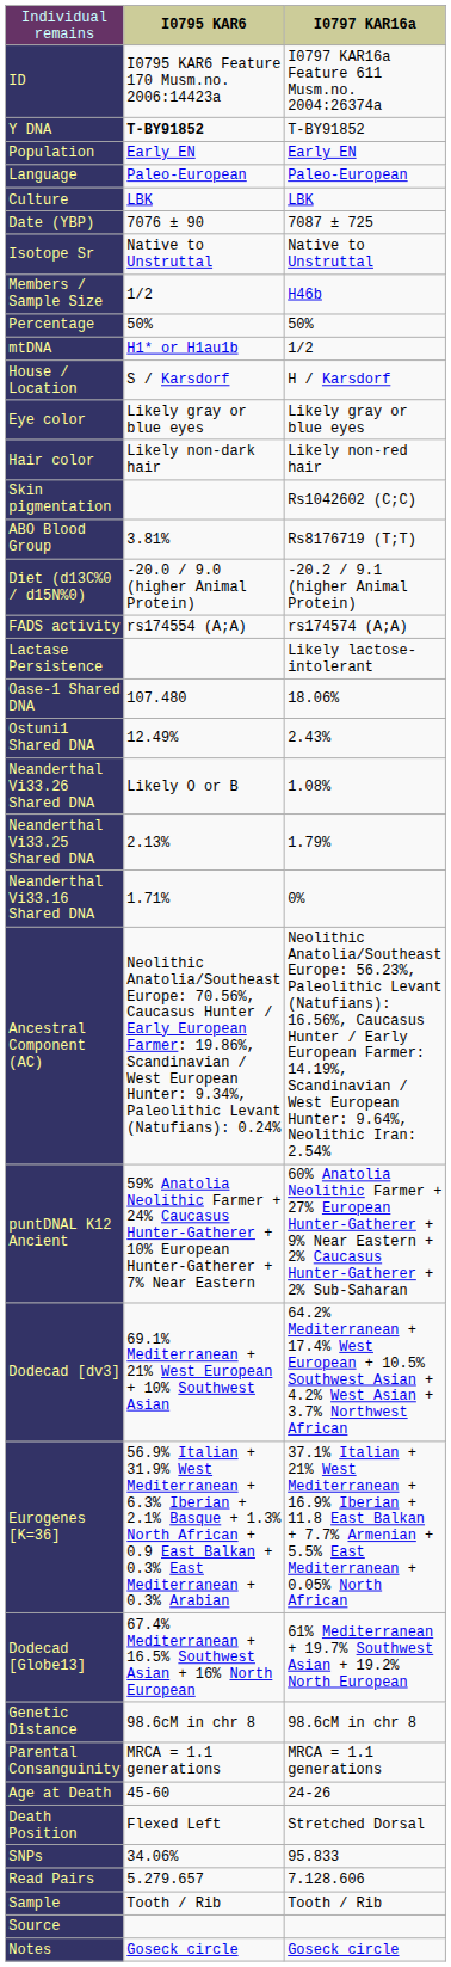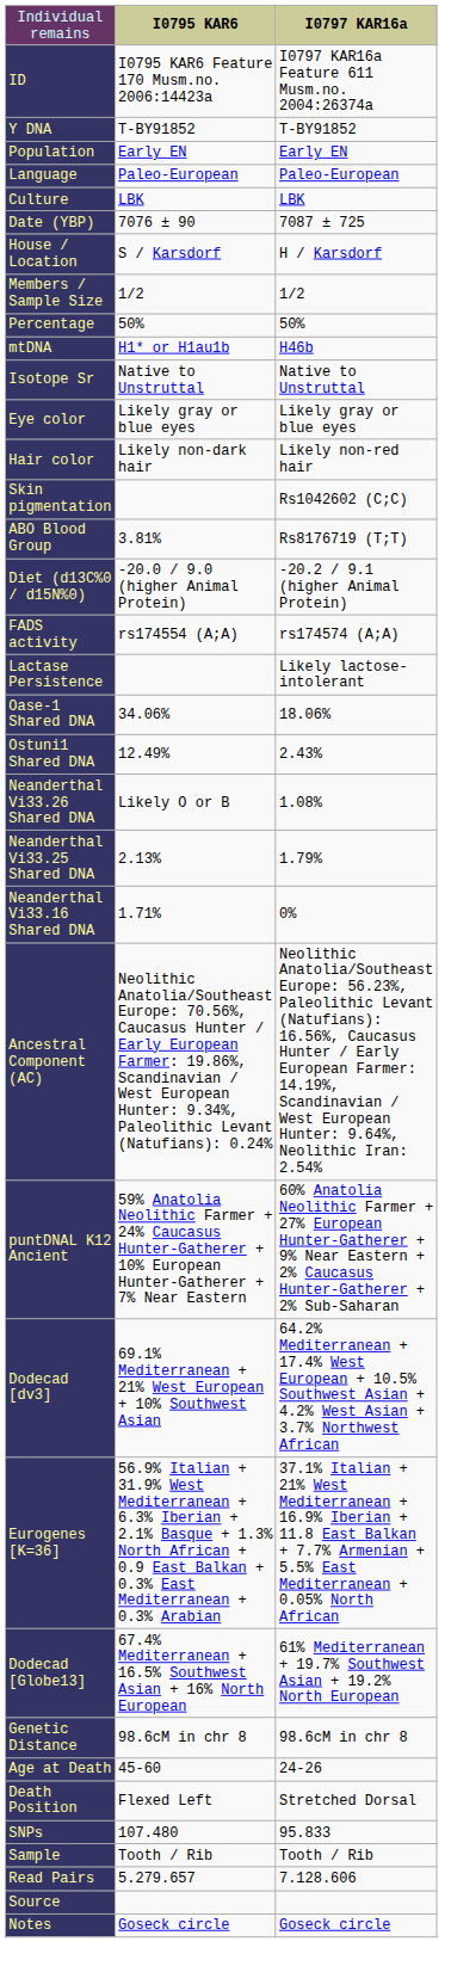 <table class="wikitable floatright" width="35%">
 <tr>
 <td align="center" style="background:#636; color:#CFF;">Individual remains</td>
 <td align="center" style="background:#CC9; color:*000*;"><strong>I0795 KAR6</strong></td>
 <td align="center" style="background:#CC9; color:*000*;"><strong>I0797 KAR16a</strong></td>
 </tr>
 <tr align="left" style="border-color:black;background:; color:#*000*;">
 <td Style="background-color:#336;color:#FF9;">ID</td>
 <td>I0795 KAR6 Feature 170 Musm.no. 2006:14423a</td>
 <td>I0797 KAR16a Feature 611 Musm.no. 2004:26374a</td>
 </tr>
 <tr align="left" style="border-color:black;background:; color:#*000*;">
 <td Style="background-color:#336;color:#FF9;">Y DNA</td>
-<td><strong>T-BY91852</strong></td>
+<td>T-BY91852</td>
 <td>T-BY91852</td>
 </tr>
 <tr align="left" style="border-color:black;background:; color:#*000*;">
 <td Style="background-color:#336;color:#FF9;">Population</td>
 <td><a href='#'>Early EN</a></td>
 <td><a href='#'>Early EN</a></td>
 </tr>
 <tr align="left" style="border-color:black;background:; color:#*000*;">
 <td Style="background-color:#336;color:#FF9;">Language</td>
 <td><a href='#'>Paleo-European</a></td>
 <td><a href='#'>Paleo-European</a></td>
 </tr>
 <tr align="left" style="border-color:black;background:; color:#*000*;">
 <td Style="background-color:#336;color:#FF9;">Culture</td>
 <td><a href='#'>LBK</a></td>
 <td><a href='#'>LBK</a></td>
 </tr>
 <tr align="left" style="border-color:black;background:; color:#*000*;">
 <td Style="background-color:#336;color:#FF9;">Date (YBP)</td>
 <td>7076 ± 90</td>
 <td>7087 ± 725</td>
 </tr>
 <tr align="left" style="border-color:black;background:; color:#*000*;">
-<td Style="background-color:#336;color:#FF9;">Isotope Sr</td>
-<td>Native to <a href='#'>Unstruttal</a></td>
-<td>Native to <a href='#'>Unstruttal</a></td>
+<td Style="background-color:#336;color:#FF9;">House / Location</td>
+<td>S / <a href='#'>Karsdorf</a></td>
+<td>H / <a href='#'>Karsdorf</a></td>
 </tr>
 <tr align="left" style="border-color:black;background:; color:#*000*;">
 <td Style="background-color:#336;color:#FF9;">Members / Sample Size</td>
 <td>1/2</td>
-<td><a href='#'>H46b</a></td>
+<td>1/2</td>
 </tr>
 <tr align="left" style="border-color:black;background:; color:#*000*;">
 <td Style="background-color:#336;color:#FF9;">Percentage</td>
 <td>50%</td>
 <td>50%</td>
 </tr>
 <tr align="left" style="border-color:black;background:; color:#*000*;">
 <td Style="background-color:#336;color:#FF9;">mtDNA</td>
 <td><a href='#'>H1* or H1au1b</a></td>
-<td>1/2</td>
+<td><a href='#'>H46b</a></td>
 </tr>
 <tr align="left" style="border-color:black;background:; color:#*000*;">
-<td Style="background-color:#336;color:#FF9;">House / Location</td>
-<td>S / <a href='#'>Karsdorf</a></td>
-<td>H / <a href='#'>Karsdorf</a></td>
+<td Style="background-color:#336;color:#FF9;">Isotope Sr</td>
+<td>Native to <a href='#'>Unstruttal</a></td>
+<td>Native to <a href='#'>Unstruttal</a></td>
 </tr>
 <tr align="left" style="border-color:black;background:; color:#*000*;">
 <td Style="background-color:#336;color:#FF9;">Eye color</td>
 <td>Likely gray or blue eyes</td>
 <td>Likely gray or blue eyes</td>
 </tr>
 <tr align="left" style="border-color:black;background:; color:#*000*;">
 <td Style="background-color:#336;color:#FF9;">Hair color</td>
 <td>Likely non-dark hair</td>
 <td>Likely non-red hair</td>
 </tr>
 <tr align="left" style="border-color:black;background:; color:#*000*;">
 <td Style="background-color:#336;color:#FF9;">Skin pigmentation</td>
 <td></td>
 <td>Rs1042602 (C;C)</td>
 </tr>
 <tr align="left" style="border-color:black;background:; color:#*000*;">
 <td Style="background-color:#336;color:#FF9;">ABO Blood Group</td>
 <td>3.81%</td>
 <td>Rs8176719 (T;T)</td>
 </tr>
 <tr align="left" style="border-color:black;background:; color:#*000*;">
 <td Style="background-color:#336;color:#FF9;">Diet (d13C%0 / d15N%0)</td>
 <td>-20.0 / 9.0 (higher Animal Protein)</td>
 <td>-20.2 / 9.1 (higher Animal Protein)</td>
 </tr>
 <tr align="left" style="border-color:black;background:; color:#*000*;">
 <td Style="background-color:#336;color:#FF9;">FADS activity</td>
 <td>rs174554 (A;A)</td>
 <td>rs174574 (A;A)</td>
 </tr>
 <tr align="left" style="border-color:black;background:; color:#*000*;">
 <td Style="background-color:#336;color:#FF9;">Lactase Persistence</td>
 <td></td>
 <td>Likely lactose-intolerant</td>
 </tr>
 <tr align="left" style="border-color:black;background:; color:#*000*;">
 <td Style="background-color:#336;color:#FF9;">Oase-1 Shared DNA</td>
-<td>107.480</td>
+<td>34.06%</td>
 <td>18.06%</td>
 </tr>
 <tr align="left" style="border-color:black;background:; color:#*000*;">
 <td Style="background-color:#336;color:#FF9;">Ostuni1 Shared DNA</td>
 <td>12.49%</td>
 <td>2.43%</td>
 </tr>
 <tr align="left" style="border-color:black;background:; color:#*000*;">
 <td Style="background-color:#336;color:#FF9;">Neanderthal Vi33.26 Shared DNA</td>
 <td>Likely O or B</td>
 <td>1.08%</td>
 </tr>
 <tr align="left" style="border-color:black;background:; color:#*000*;">
 <td Style="background-color:#336;color:#FF9;">Neanderthal Vi33.25 Shared DNA</td>
 <td>2.13%</td>
 <td>1.79%</td>
 </tr>
 <tr align="left" style="border-color:black;background:; color:#*000*;">
 <td Style="background-color:#336;color:#FF9;">Neanderthal Vi33.16 Shared DNA</td>
 <td>1.71%</td>
 <td>0%</td>
 </tr>
 <tr align="left" style="border-color:black;background:; color:#*000*;">
 <td Style="background-color:#336;color:#FF9;">Ancestral Component (AC)</td>
 <td>Neolithic Anatolia/Southeast Europe: 70.56%, Caucasus Hunter / <a href='#'>Early European Farmer</a>: 19.86%, Scandinavian / West European Hunter: 9.34%, Paleolithic Levant (Natufians): 0.24%</td>
 <td>Neolithic Anatolia/Southeast Europe: 56.23%, Paleolithic Levant (Natufians): 16.56%, Caucasus Hunter / Early European Farmer: 14.19%, Scandinavian / West European Hunter: 9.64%, Neolithic Iran: 2.54%</td>
 </tr>
 <tr align="left" style="border-color:black;background:; color:#*000*;">
 <td Style="background-color:#336;color:#FF9;">puntDNAL K12 Ancient</td>
 <td>59% <a href='#'>Anatolia Neolithic</a> Farmer + 24% <a href='#'>Caucasus Hunter-Gatherer</a> + 10% European Hunter-Gatherer + 7% Near Eastern</td>
 <td>60% <a href='#'>Anatolia Neolithic</a> Farmer + 27% <a href='#'>European Hunter-Gatherer</a> + 9% Near Eastern + 2% <a href='#'>Caucasus Hunter-Gatherer</a> + 2% Sub-Saharan</td>
 </tr>
 <tr align="left" style="border-color:black;background:; color:#*000*;">
 <td Style="background-color:#336;color:#FF9;">Dodecad [dv3]</td>
 <td>69.1% <a href='#'>Mediterranean</a> + 21% <a href='#'>West European</a> + 10% <a href='#'>Southwest Asian</a></td>
 <td>64.2%  <a href='#'>Mediterranean</a> + 17.4% <a href='#'>West European</a> + 10.5% <a href='#'>Southwest Asian</a> + 4.2% <a href='#'>West Asian</a> + 3.7% <a href='#'>Northwest African</a></td>
 </tr>
 <tr align="left" style="border-color:black;background:; color:#*000*;">
 <td Style="background-color:#336;color:#FF9;">Eurogenes [K=36]</td>
 <td>56.9% <a href='#'>Italian</a> + 31.9% <a href='#'>West Mediterranean</a> + 6.3% <a href='#'>Iberian</a> + 2.1% <a href='#'>Basque</a> + 1.3% <a href='#'>North African</a> + 0.9 <a href='#'>East Balkan</a> + 0.3% <a href='#'>East Mediterranean</a> + 0.3% <a href='#'>Arabian</a></td>
 <td>37.1% <a href='#'>Italian</a> + 21% <a href='#'>West Mediterranean</a> + 16.9% <a href='#'>Iberian</a> + 11.8 <a href='#'>East Balkan</a> + 7.7% <a href='#'>Armenian</a> + 5.5% <a href='#'>East Mediterranean</a> + 0.05% <a href='#'>North African</a></td>
 </tr>
 <tr align="left" style="border-color:black;background:; color:#*000*;">
 <td Style="background-color:#336;color:#FF9;">Dodecad [Globe13]</td>
 <td>67.4% <a href='#'>Mediterranean</a> + 16.5% <a href='#'>Southwest Asian</a> + 16% <a href='#'>North European</a></td>
 <td>61%  <a href='#'>Mediterranean</a> + 19.7% <a href='#'>Southwest Asian</a> + 19.2% <a href='#'>North European</a></td>
 </tr>
 <tr align="left" style="border-color:black;background:; color:#*000*;">
 <td Style="background-color:#336;color:#FF9;">Genetic Distance</td>
 <td>98.6cM in chr 8</td>
 <td>98.6cM in chr 8</td>
 </tr>
 <tr align="left" style="border-color:black;background:; color:#*000*;">
-<td Style="background-color:#336;color:#FF9;">Parental Consanguinity</td>
-<td>MRCA = 1.1 generations</td>
-<td>MRCA = 1.1 generations</td>
-</tr>
-<tr align="left" style="border-color:black;background:; color:#*000*;">
 <td Style="background-color:#336;color:#FF9;">Age at Death</td>
 <td>45-60</td>
 <td>24-26</td>
 </tr>
 <tr align="left" style="border-color:black;background:; color:#*000*;">
 <td Style="background-color:#336;color:#FF9;">Death Position</td>
 <td>Flexed Left</td>
 <td>Stretched Dorsal</td>
 </tr>
 <tr align="left" style="border-color:black;background:; color:#*000*;">
 <td Style="background-color:#336;color:#FF9;">SNPs</td>
-<td>34.06%</td>
+<td>107.480</td>
 <td>95.833</td>
+</tr>
+<tr align="left" style="border-color:black;background:; color:#*000*;">
+<td Style="background-color:#336;color:#FF9;">Sample</td>
+<td>Tooth / Rib</td>
+<td>Tooth / Rib</td>
 </tr>
 <tr align="left" style="border-color:black;background:; color:#*000*;">
 <td Style="background-color:#336;color:#FF9;">Read Pairs</td>
 <td>5.279.657</td>
 <td>7.128.606</td>
-</tr>
-<tr align="left" style="border-color:black;background:; color:#*000*;">
-<td Style="background-color:#336;color:#FF9;">Sample</td>
-<td>Tooth / Rib</td>
-<td>Tooth / Rib</td>
 </tr>
 <tr align="left" style="border-color:black;background:; color:#*000*;">
 <td Style="background-color:#336;color:#FF9;">Source</td>
 <td></td>
 <td></td>
 </tr>
 <tr align="left" style="border-color:black;background:; color:#*000*;">
 <td Style="background-color:#336;color:#FF9;">Notes</td>
 <td><a href='#'>Goseck circle</a></td>
 <td><a href='#'>Goseck circle</a></td>
 </tr>
 </table>
